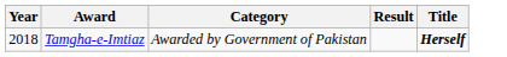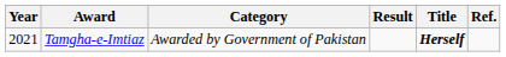 <table class="wikitable">
 <tr>
 <th>Year</th>
 <th>Award</th>
 <th>Category</th>
 <th>Result</th>
 <th>Title</th>
+<th>Ref.</th>
 </tr>
 <tr>
-<td>2018</td>
+<td>2021</td>
 <td><em><a href='#'>Tamgha-e-Imtiaz</a></em></td>
 <td><em>Awarded by Government of Pakistan</em></td>
 <td></td>
 <td><strong><em>Herself</em></strong></td>
+<td></td>
 </tr>
 </table>
